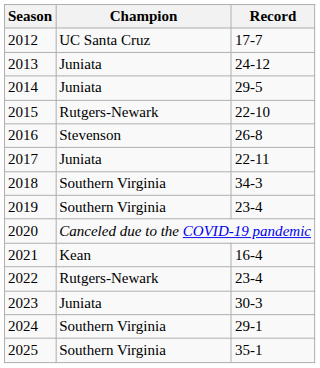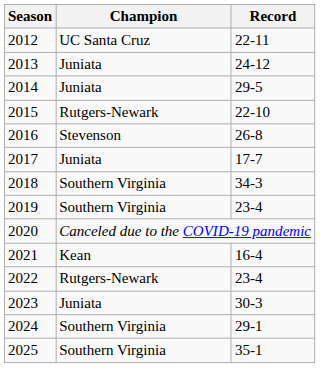 <table class="wikitable">
 <tr>
 <th>Season</th>
 <th>Champion</th>
 <th>Record</th>
 </tr>
 <tr>
 <td>2012</td>
 <td>UC Santa Cruz</td>
-<td>17-7</td>
+<td>22-11</td>
 </tr>
 <tr>
 <td>2013</td>
 <td>Juniata</td>
 <td>24-12</td>
 </tr>
 <tr>
 <td>2014</td>
 <td>Juniata</td>
 <td>29-5</td>
 </tr>
 <tr>
 <td>2015</td>
 <td>Rutgers-Newark</td>
 <td>22-10</td>
 </tr>
 <tr>
 <td>2016</td>
 <td>Stevenson</td>
 <td>26-8</td>
 </tr>
 <tr>
 <td>2017</td>
 <td>Juniata</td>
-<td>22-11</td>
+<td>17-7</td>
 </tr>
 <tr>
 <td>2018</td>
 <td>Southern Virginia</td>
 <td>34-3</td>
 </tr>
 <tr>
 <td>2019</td>
 <td>Southern Virginia</td>
 <td>23-4</td>
 </tr>
 <tr>
 <td>2020</td>
 <td colspan=2><em>Canceled due to the <a href='#'>COVID-19 pandemic</a></em></td>
 </tr>
 <tr>
 <td>2021</td>
 <td>Kean</td>
 <td>16-4</td>
 </tr>
 <tr>
 <td>2022</td>
 <td>Rutgers-Newark</td>
 <td>23-4</td>
 </tr>
 <tr>
 <td>2023</td>
 <td>Juniata</td>
 <td>30-3</td>
 </tr>
 <tr>
 <td>2024</td>
 <td>Southern Virginia</td>
 <td>29-1</td>
 </tr>
 <tr>
 <td>2025</td>
 <td>Southern Virginia</td>
 <td>35-1</td>
 </tr>
 </table>
